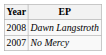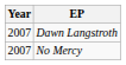 <table class="wikitable">
 <tr>
 <th>Year</th>
 <th>EP</th>
 </tr>
 <tr>
-<td>2008</td>
+<td>2007</td>
 <td><em>Dawn Langstroth</em></td>
 </tr>
 <tr>
 <td>2007</td>
 <td><em>No Mercy</em></td>
 </tr>
 </table>
